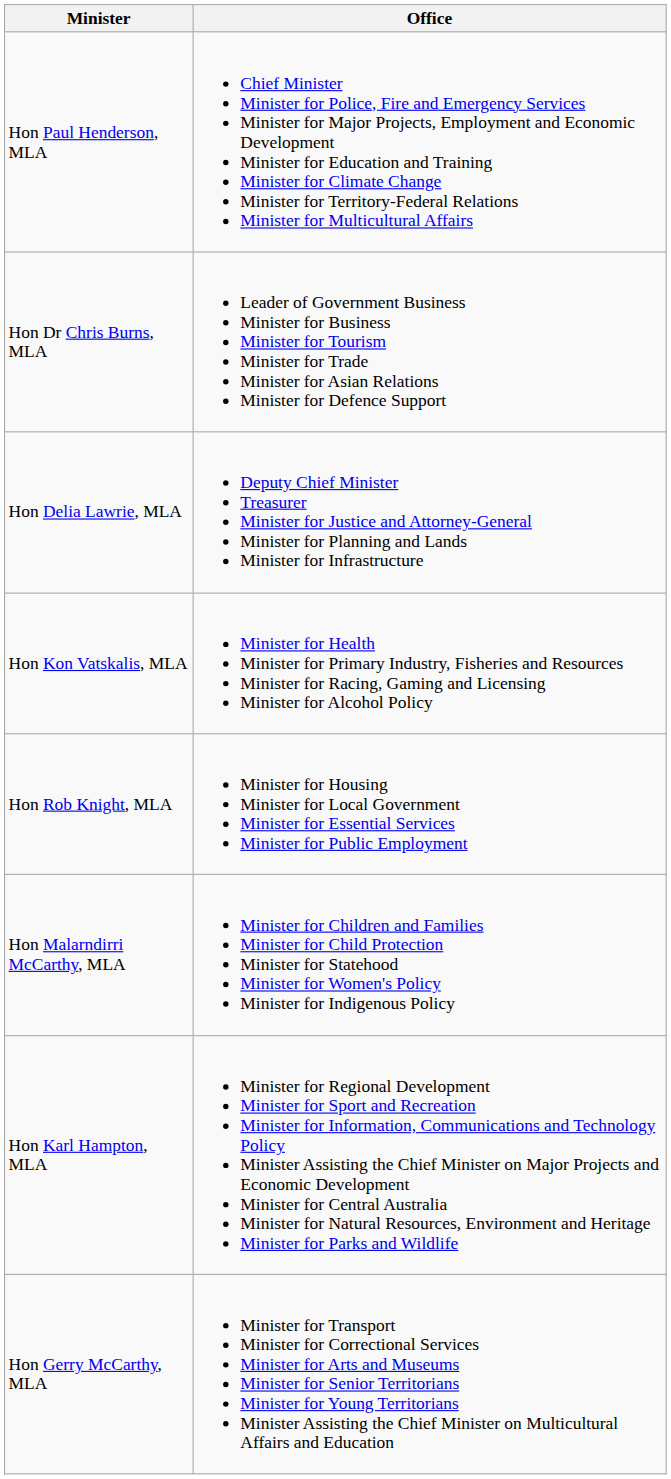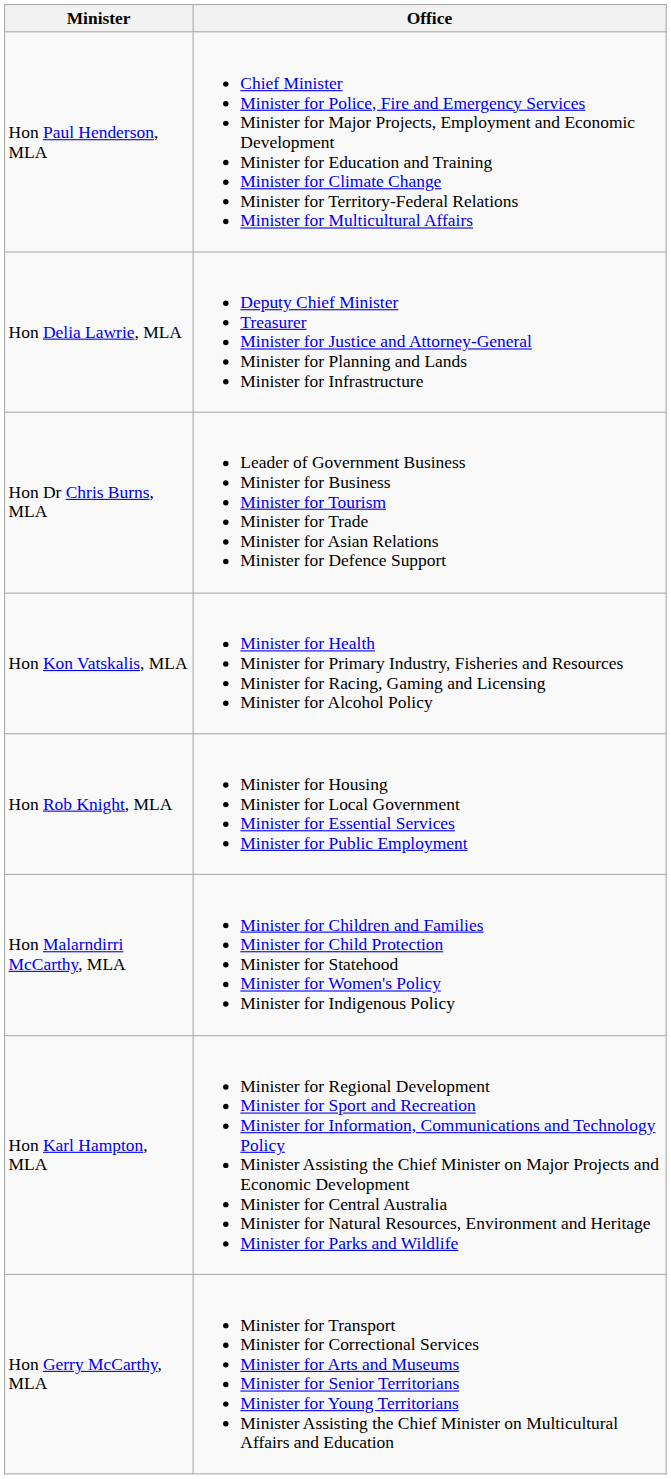 <table class="wikitable">
 <tr>
 <th>Minister</th>
 <th>Office</th>
 </tr>
 <tr>
 <td>Hon <a href='#'>Paul Henderson</a>, MLA</td>
 <td><br><ul><li><a href='#'>Chief Minister</a></li><li><a href='#'>Minister for Police, Fire and Emergency Services</a></li><li>Minister for Major Projects, Employment and Economic Development</li><li>Minister for Education and Training</li><li><a href='#'>Minister for Climate Change</a></li><li>Minister for Territory-Federal Relations</li><li><a href='#'>Minister for Multicultural Affairs</a></li></ul></td>
 </tr>
 <tr>
+<td>Hon <a href='#'>Delia Lawrie</a>, MLA</td>
+<td><br><ul><li><a href='#'>Deputy Chief Minister</a></li><li><a href='#'>Treasurer</a></li><li><a href='#'>Minister for Justice and Attorney-General</a></li><li>Minister for Planning and Lands</li><li>Minister for Infrastructure</li></ul></td>
+</tr>
+<tr>
 <td>Hon Dr <a href='#'>Chris Burns</a>, MLA</td>
 <td><br><ul><li>Leader of Government Business</li><li>Minister for Business</li><li><a href='#'>Minister for Tourism</a></li><li>Minister for Trade</li><li>Minister for Asian Relations</li><li>Minister for Defence Support</li></ul></td>
-</tr>
-<tr>
-<td>Hon <a href='#'>Delia Lawrie</a>, MLA</td>
-<td><br><ul><li><a href='#'>Deputy Chief Minister</a></li><li><a href='#'>Treasurer</a></li><li><a href='#'>Minister for Justice and Attorney-General</a></li><li>Minister for Planning and Lands</li><li>Minister for Infrastructure</li></ul></td>
 </tr>
 <tr>
 <td>Hon <a href='#'>Kon Vatskalis</a>, MLA</td>
 <td><br><ul><li><a href='#'>Minister for Health</a></li><li>Minister for Primary Industry, Fisheries and Resources</li><li>Minister for Racing, Gaming and Licensing</li><li>Minister for Alcohol Policy</li></ul></td>
 </tr>
 <tr>
 <td>Hon <a href='#'>Rob Knight</a>, MLA</td>
 <td><br><ul><li>Minister for Housing</li><li>Minister for Local Government</li><li><a href='#'>Minister for Essential Services</a></li><li><a href='#'>Minister for Public Employment</a></li></ul></td>
 </tr>
 <tr>
 <td>Hon <a href='#'>Malarndirri McCarthy</a>, MLA</td>
 <td><br><ul><li><a href='#'>Minister for Children and Families</a></li><li><a href='#'>Minister for Child Protection</a></li><li>Minister for Statehood</li><li><a href='#'>Minister for Women's Policy</a></li><li>Minister for Indigenous Policy</li></ul></td>
 </tr>
 <tr>
 <td>Hon <a href='#'>Karl Hampton</a>, MLA</td>
 <td><br><ul><li>Minister for Regional Development</li><li><a href='#'>Minister for Sport and Recreation</a></li><li><a href='#'>Minister for Information, Communications and Technology Policy</a></li><li>Minister Assisting the Chief Minister on Major Projects and Economic Development</li><li>Minister for Central Australia</li><li>Minister for Natural Resources, Environment and Heritage</li><li><a href='#'>Minister for Parks and Wildlife</a></li></ul></td>
 </tr>
 <tr>
 <td>Hon <a href='#'>Gerry McCarthy</a>, MLA</td>
 <td><br><ul><li>Minister for Transport</li><li>Minister for Correctional Services</li><li><a href='#'>Minister for Arts and Museums</a></li><li><a href='#'>Minister for Senior Territorians</a></li><li><a href='#'>Minister for Young Territorians</a></li><li>Minister Assisting the Chief Minister on Multicultural Affairs and Education</li></ul></td>
 </tr>
 </table>
